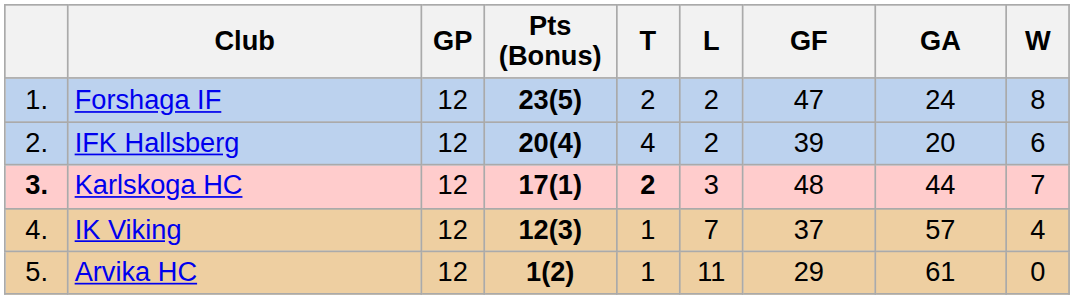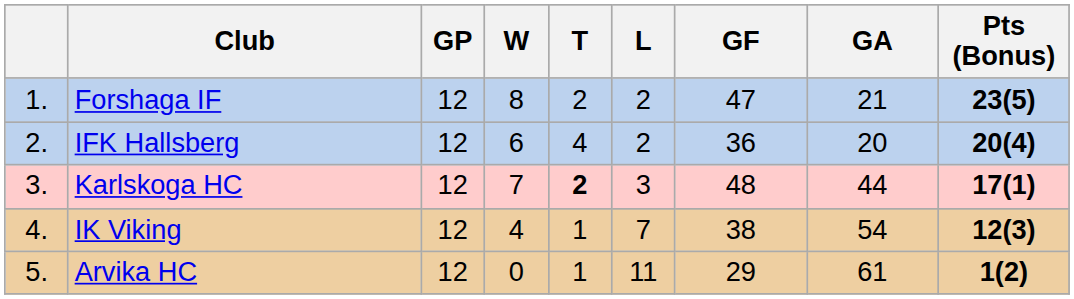 <table class="wikitable">
 <tr>
 <th width="30"></th>
 <th width="200">Club</th>
 <th width="30">GP</th>
-<th width="70">Pts (Bonus)</th>
+<th width="30">W</th>
 <th width="30">T</th>
 <th width="30">L</th>
 <th width="70">GF</th>
 <th width="70">GA</th>
-<th width="30">W</th>
+<th width="70">Pts (Bonus)</th>
 </tr>
 <tr bgcolor="#BCD2EE" align="center">
 <td>1.</td>
 <td align="left"><a href='#'>Forshaga IF</a></td>
 <td>12</td>
-<td><strong>23(5)</strong></td>
+<td>8</td>
 <td>2</td>
 <td>2</td>
 <td>47</td>
-<td>24</td>
-<td>8</td>
+<td>21</td>
+<td><strong>23(5)</strong></td>
 </tr>
 <tr bgcolor="#BCD2EE" align="center">
 <td>2.</td>
 <td align="left"><a href='#'>IFK Hallsberg</a></td>
 <td>12</td>
-<td><strong>20(4)</strong></td>
+<td>6</td>
 <td>4</td>
 <td>2</td>
-<td>39</td>
+<td>36</td>
 <td>20</td>
-<td>6</td>
+<td><strong>20(4)</strong></td>
 </tr>
 <tr bgcolor="#FFCCCC" align="center">
-<td><strong>3.</strong></td>
+<td>3.</td>
 <td align="left"><a href='#'>Karlskoga HC</a></td>
 <td>12</td>
-<td><strong>17(1)</strong></td>
+<td>7</td>
 <td><strong>2</strong></td>
 <td>3</td>
 <td>48</td>
 <td>44</td>
-<td>7</td>
+<td><strong>17(1)</strong></td>
 </tr>
 <tr bgcolor="#EECFA1" align="center">
 <td>4.</td>
 <td align="left"><a href='#'>IK Viking</a></td>
 <td>12</td>
-<td><strong>12(3)</strong></td>
+<td>4</td>
 <td>1</td>
 <td>7</td>
-<td>37</td>
-<td>57</td>
-<td>4</td>
+<td>38</td>
+<td>54</td>
+<td><strong>12(3)</strong></td>
 </tr>
 <tr bgcolor="#EECFA1" align="center">
 <td>5.</td>
 <td align="left"><a href='#'>Arvika HC</a></td>
 <td>12</td>
-<td><strong>1(2)</strong></td>
+<td>0</td>
 <td>1</td>
 <td>11</td>
 <td>29</td>
 <td>61</td>
-<td>0</td>
+<td><strong>1(2)</strong></td>
 </tr>
 </table>
